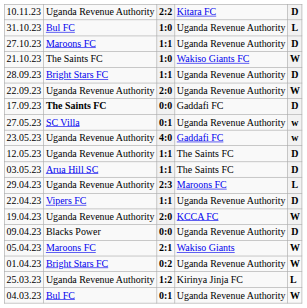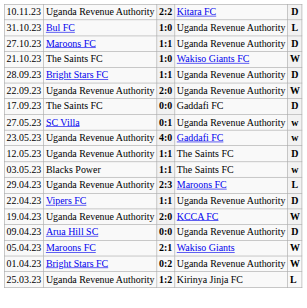 <table class="wikitable">
 <tr>
 <td>10.11.23</td>
 <td>Uganda Revenue Authority</td>
 <th>2:2</th>
 <td><a href='#'>Kitara FC</a></td>
 <th>D</th>
 </tr>
 <tr>
 <td>31.10.23</td>
 <td><a href='#'>Bul FC</a></td>
 <th>1:0</th>
 <td>Uganda Revenue Authority</td>
 <th>L</th>
 </tr>
 <tr>
 <td>27.10.23</td>
 <td><a href='#'>Maroons FC</a></td>
 <th>1:1</th>
 <td>Uganda Revenue Authority</td>
 <th>D</th>
 </tr>
 <tr>
 <td>21.10.23</td>
 <td>The Saints FC</td>
 <th>1:0</th>
 <td><a href='#'>Wakiso Giants FC</a></td>
 <th>W</th>
 </tr>
 <tr>
 <td>28.09.23</td>
 <td><a href='#'>Bright Stars FC</a></td>
 <th>1:1</th>
 <td>Uganda Revenue Authority</td>
 <th>D</th>
 </tr>
 <tr>
 <td>22.09.23</td>
 <td>Uganda Revenue Authority</td>
 <th>2:0</th>
 <td>Uganda Revenue Authority</td>
 <th>W</th>
 </tr>
 <tr>
 <td>17.09.23</td>
-<td><strong>The Saints FC</strong></td>
+<td>The Saints FC</td>
 <th>0:0</th>
 <td>Gaddafi FC</td>
 <th>D</th>
 </tr>
 <tr>
 <td>27.05.23</td>
 <td><a href='#'>SC Villa</a></td>
 <th>0:1</th>
 <td>Uganda Revenue Authority</td>
 <th>w</th>
 </tr>
 <tr>
 <td>23.05.23</td>
 <td>Uganda Revenue Authority</td>
 <th>4:0</th>
 <td><a href='#'>Gaddafi FC</a></td>
 <th>w</th>
 </tr>
 <tr>
 <td>12.05.23</td>
 <td>Uganda Revenue Authority</td>
 <th>1:1</th>
 <td>The Saints FC</td>
 <th>D</th>
 </tr>
 <tr>
 <td>03.05.23</td>
-<td><a href='#'>Arua Hill SC</a></td>
+<td>Blacks Power</td>
 <th>1:1</th>
 <td>The Saints FC</td>
-<th>D</th>
+<th>w</th>
 </tr>
 <tr>
 <td>29.04.23</td>
 <td>Uganda Revenue Authority</td>
 <th>2:3</th>
 <td><a href='#'>Maroons FC</a></td>
 <th>L</th>
 </tr>
 <tr>
 <td>22.04.23</td>
 <td><a href='#'>Vipers FC</a></td>
 <th>1:1</th>
 <td>Uganda Revenue Authority</td>
 <th>D</th>
 </tr>
 <tr>
 <td>19.04.23</td>
 <td>Uganda Revenue Authority</td>
 <th>2:0</th>
 <td><a href='#'>KCCA FC</a></td>
 <th>W</th>
 </tr>
 <tr>
 <td>09.04.23</td>
-<td>Blacks Power</td>
+<td><a href='#'>Arua Hill SC</a></td>
 <th>0:0</th>
 <td>Uganda Revenue Authority</td>
 <th>D</th>
 </tr>
 <tr>
 <td>05.04.23</td>
 <td><a href='#'>Maroons FC</a></td>
 <td><strong>2:1</strong></td>
 <td><a href='#'>Wakiso Giants</a></td>
 <td><strong>W</strong></td>
 </tr>
 <tr>
 <td>01.04.23</td>
 <td><a href='#'>Bright Stars FC</a></td>
 <td><strong>0:2</strong></td>
 <td>Uganda Revenue Authority</td>
 <td><strong>W</strong></td>
 </tr>
 <tr>
 <td>25.03.23</td>
 <td>Uganda Revenue Authority</td>
 <td><strong>1:2</strong></td>
 <td>Kirinya Jinja FC</td>
 <td><strong>L</strong></td>
 </tr>
-<tr>
-<td>04.03.23</td>
-<td><a href='#'>Bul FC</a></td>
-<td><strong>0:1</strong></td>
-<td>Uganda Revenue Authority</td>
-<td><strong>W</strong></td>
-</tr>
 </table>
